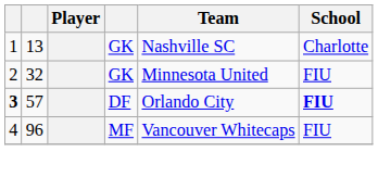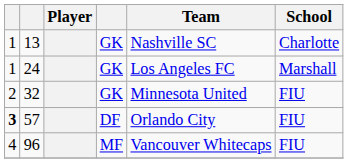 <table class="wikitable sortable plainrowheaders" style="text-align:left">
 <tr>
 <th scope="col"></th>
 <th scope="col"></th>
 <th scope="col">Player</th>
 <th scope="col"></th>
 <th scope="col">Team</th>
 <th scope="col">School</th>
 </tr>
 <tr>
 <td style="text-align:center;">1</td>
 <td style="text-align:center;">13</td>
 <th scope="row"> </th>
 <td><a href='#'>GK</a></td>
 <td><a href='#'>Nashville SC</a></td>
 <td><a href='#'>Charlotte</a></td>
 </tr>
 <tr>
+<td style="text-align:center;">1</td>
+<td style="text-align:center;">24</td>
+<th scope="row"> </th>
+<td><a href='#'>GK</a></td>
+<td><a href='#'>Los Angeles FC</a></td>
+<td><a href='#'>Marshall</a></td>
+</tr>
+<tr>
 <td style="text-align:center;">2</td>
 <td style="text-align:center;">32</td>
 <th scope="row"> </th>
 <td><a href='#'>GK</a></td>
 <td><a href='#'>Minnesota United</a></td>
 <td><a href='#'>FIU</a></td>
 </tr>
 <tr>
 <td style="text-align:center;"><strong>3</strong></td>
 <td style="text-align:center;">57</td>
 <th scope="row"> </th>
 <td><a href='#'>DF</a></td>
 <td><a href='#'>Orlando City</a></td>
-<td><strong><a href='#'>FIU</a></strong></td>
+<td><a href='#'>FIU</a></td>
 </tr>
 <tr>
 <td style="text-align:center;">4</td>
 <td style="text-align:center;">96</td>
 <th scope="row"> </th>
 <td><a href='#'>MF</a></td>
 <td><a href='#'>Vancouver Whitecaps</a></td>
 <td><a href='#'>FIU</a></td>
 </tr>
 <tr>
 </tr>
 </table>
